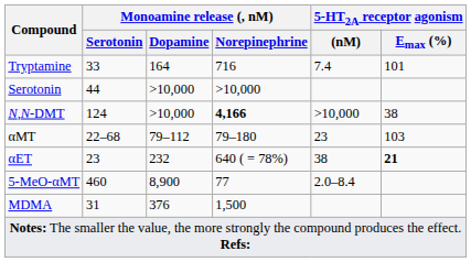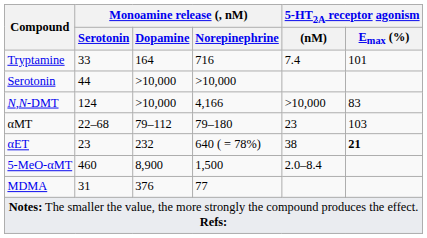 <table class="wikitable floatright" style="font-size:small;">
 <tr>
 <th rowspan="2">Compound</th>
 <th colspan="3"><a href='#'>Monoamine release</a> (, nM)</th>
 <th colspan="2"><a href='#'>5-HT<sub>2A</sub> receptor</a> <a href='#'>agonism</a></th>
 </tr>
 <tr>
 <th><a href='#'>Serotonin</a></th>
 <th><a href='#'>Dopamine</a></th>
 <th><a href='#'>Norepinephrine</a></th>
 <th> (nM)</th>
 <th><a href='#'>E<sub>max</sub></a> (%)</th>
 </tr>
 <tr>
 <td><a href='#'>Tryptamine</a></td>
 <td>33</td>
 <td>164</td>
 <td>716</td>
 <td>7.4</td>
 <td>101</td>
 </tr>
 <tr>
 <td><a href='#'>Serotonin</a></td>
 <td>44</td>
 <td>>10,000</td>
 <td>>10,000</td>
 <td></td>
 <td></td>
 </tr>
 <tr>
 <td><a href='#'><em>N</em>,<em>N</em>-DMT</a></td>
 <td>124</td>
 <td>>10,000</td>
-<td><strong>4,166</strong></td>
+<td>4,166</td>
 <td>>10,000</td>
-<td>38</td>
+<td>83</td>
 </tr>
 <tr>
 <td>αMT</td>
 <td>22–68</td>
 <td>79–112</td>
 <td>79–180</td>
 <td>23</td>
 <td>103</td>
 </tr>
 <tr>
 <td><a href='#'>αET</a></td>
 <td>23</td>
 <td>232</td>
 <td>640 ( = 78%)</td>
 <td>38</td>
 <td><strong>21</strong></td>
 </tr>
 <tr>
 <td><a href='#'>5-MeO-αMT</a></td>
 <td>460</td>
 <td>8,900</td>
-<td>77</td>
+<td>1,500</td>
 <td>2.0–8.4</td>
 <td></td>
 </tr>
 <tr>
 <td><a href='#'>MDMA</a></td>
 <td>31</td>
 <td>376</td>
-<td>1,500</td>
+<td>77</td>
 <td></td>
 <td></td>
 </tr>
 <tr class="sortbottom">
 <td colspan="6" style="width: 1px; background-color:#eaecf0; text-align: center;"><strong>Notes:</strong> The smaller the value, the more strongly the compound produces the effect. <strong>Refs:</strong> </td>
 </tr>
 </table>
